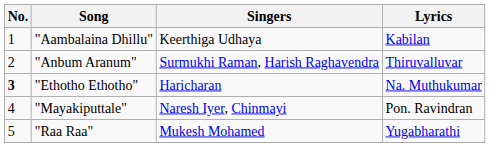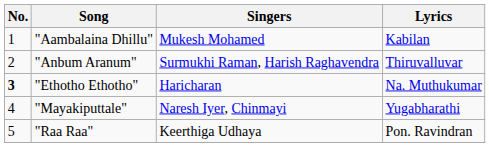 <table class="wikitable" style="font-size:95%;">
 <tr>
 <th>No.</th>
 <th>Song</th>
 <th>Singers</th>
 <th>Lyrics</th>
 </tr>
 <tr>
 <td>1</td>
 <td>"Aambalaina Dhillu"</td>
-<td>Keerthiga Udhaya</td>
+<td><a href='#'>Mukesh Mohamed</a></td>
 <td><a href='#'>Kabilan</a></td>
 </tr>
 <tr>
 <td>2</td>
 <td>"Anbum Aranum"</td>
 <td><a href='#'>Surmukhi Raman</a>, <a href='#'>Harish Raghavendra</a></td>
 <td><a href='#'>Thiruvalluvar</a></td>
 </tr>
 <tr>
 <td><strong>3</strong></td>
 <td>"Ethotho Ethotho"</td>
 <td><a href='#'>Haricharan</a></td>
 <td><a href='#'>Na. Muthukumar</a></td>
 </tr>
 <tr>
 <td>4</td>
 <td>"Mayakiputtale"</td>
 <td><a href='#'>Naresh Iyer</a>, <a href='#'>Chinmayi</a></td>
-<td>Pon. Ravindran</td>
+<td><a href='#'>Yugabharathi</a></td>
 </tr>
 <tr>
 <td>5</td>
 <td>"Raa Raa"</td>
-<td><a href='#'>Mukesh Mohamed</a></td>
-<td><a href='#'>Yugabharathi</a></td>
+<td>Keerthiga Udhaya</td>
+<td>Pon. Ravindran</td>
 </tr>
 <tr>
 </tr>
 </table>
